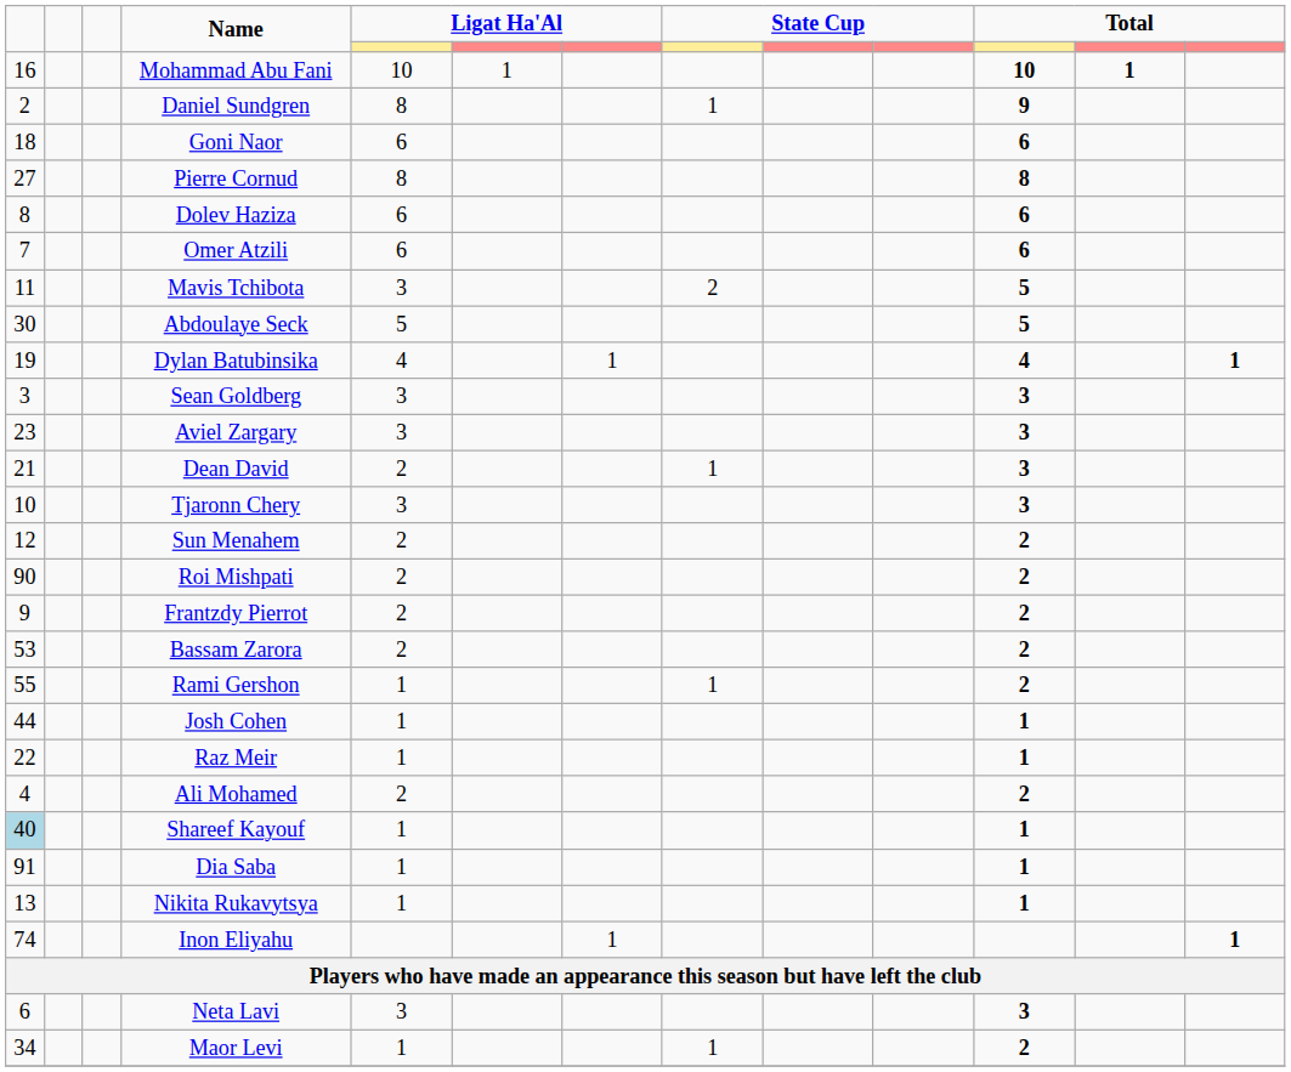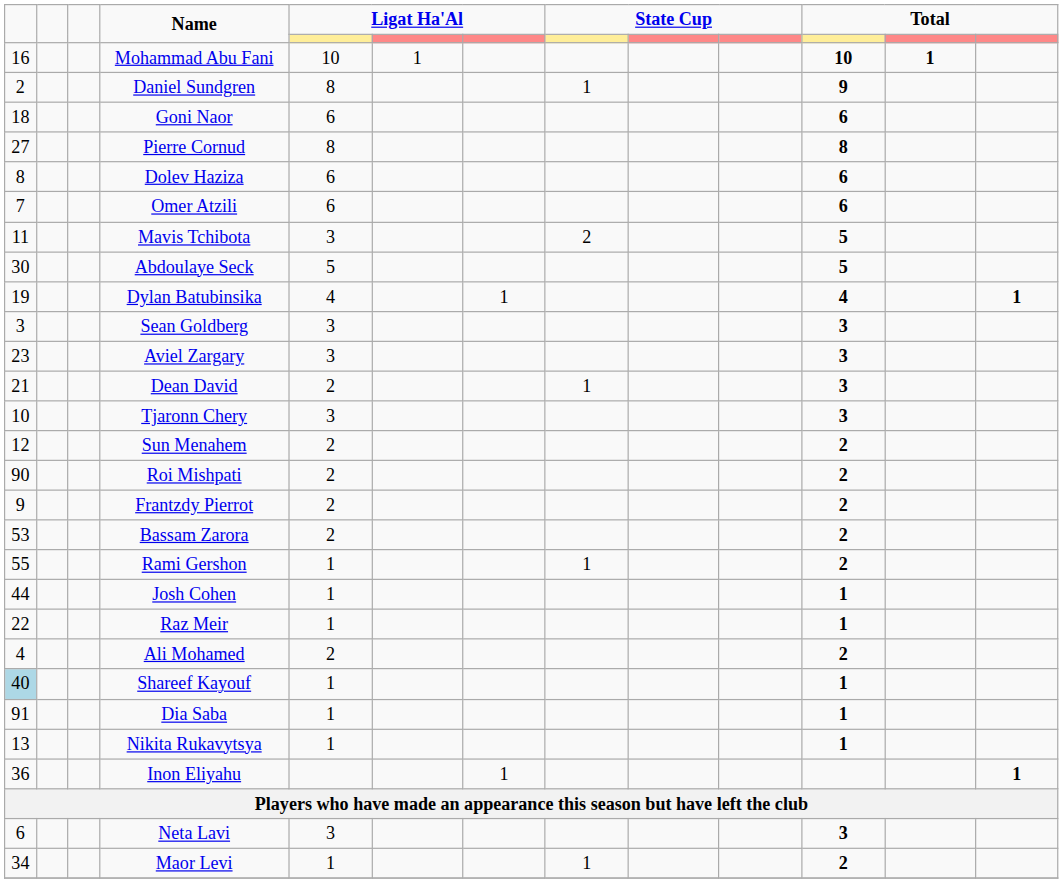 <table class="wikitable" style="font-size: 95%; text-align: center;">
 <tr>
 <td rowspan="2" style="width:3%; text-align:center;"><strong></strong></td>
 <td rowspan="2" style="width:3%; text-align:center;"><strong></strong></td>
 <td rowspan="2" style="width:3%; text-align:center;"><strong></strong></td>
 <td rowspan="2" style="width:18%; text-align:center;"><strong>Name</strong></td>
 <td colspan="3" style="text-align:center;"><strong><a href='#'>Ligat Ha'Al</a></strong></td>
 <td colspan="3" style="text-align:center;"><strong><a href='#'>State Cup</a></strong></td>
 <td colspan="3" style="text-align:center;"><strong>Total</strong></td>
 </tr>
 <tr>
 <th style="width:25px; background:#fe9;"></th>
 <th style="width:28px; background:#ff8888;"></th>
 <th style="width:25px; background:#ff8888;"></th>
 <th style="width:25px; background:#fe9;"></th>
 <th style="width:28px; background:#ff8888;"></th>
 <th style="width:25px; background:#ff8888;"></th>
 <th style="width:25px; background:#fe9;"></th>
 <th style="width:28px; background:#ff8888;"></th>
 <th style="width:25px; background:#ff8888;"></th>
 </tr>
 <tr>
 <td>16</td>
 <td align=center></td>
 <td></td>
 <td><a href='#'>Mohammad Abu Fani</a></td>
 <td>10</td>
 <td>1</td>
 <td></td>
 <td></td>
 <td></td>
 <td></td>
 <td><strong>10</strong></td>
 <td><strong>1</strong></td>
 <td></td>
 </tr>
 <tr>
 <td>2</td>
 <td align=center></td>
 <td></td>
 <td><a href='#'>Daniel Sundgren</a></td>
 <td>8</td>
 <td></td>
 <td></td>
 <td>1</td>
 <td></td>
 <td></td>
 <td><strong>9</strong></td>
 <td></td>
 <td></td>
 </tr>
 <tr>
 <td>18</td>
 <td align=center></td>
 <td></td>
 <td><a href='#'>Goni Naor</a></td>
 <td>6</td>
 <td></td>
 <td></td>
 <td></td>
 <td></td>
 <td></td>
 <td><strong>6</strong></td>
 <td></td>
 <td></td>
 </tr>
 <tr>
 <td>27</td>
 <td align=center></td>
 <td></td>
 <td><a href='#'>Pierre Cornud</a></td>
 <td>8</td>
 <td></td>
 <td></td>
 <td></td>
 <td></td>
 <td></td>
 <td><strong>8</strong></td>
 <td></td>
 <td></td>
 </tr>
 <tr>
 <td>8</td>
 <td align=center></td>
 <td></td>
 <td><a href='#'>Dolev Haziza</a></td>
 <td>6</td>
 <td></td>
 <td></td>
 <td></td>
 <td></td>
 <td></td>
 <td><strong>6</strong></td>
 <td></td>
 <td></td>
 </tr>
 <tr>
 <td>7</td>
 <td align=center></td>
 <td></td>
 <td><a href='#'>Omer Atzili</a></td>
 <td>6</td>
 <td></td>
 <td></td>
 <td></td>
 <td></td>
 <td></td>
 <td><strong>6</strong></td>
 <td></td>
 <td></td>
 </tr>
 <tr>
 <td>11</td>
 <td align=center></td>
 <td> </td>
 <td><a href='#'>Mavis Tchibota</a></td>
 <td>3</td>
 <td></td>
 <td></td>
 <td>2</td>
 <td></td>
 <td></td>
 <td><strong>5</strong></td>
 <td></td>
 <td></td>
 </tr>
 <tr>
 <td>30</td>
 <td align=center></td>
 <td></td>
 <td><a href='#'>Abdoulaye Seck</a></td>
 <td>5</td>
 <td></td>
 <td></td>
 <td></td>
 <td></td>
 <td></td>
 <td><strong>5</strong></td>
 <td></td>
 <td></td>
 </tr>
 <tr>
 <td>19</td>
 <td align=center></td>
 <td></td>
 <td><a href='#'>Dylan Batubinsika</a></td>
 <td>4</td>
 <td></td>
 <td>1</td>
 <td></td>
 <td></td>
 <td></td>
 <td><strong>4</strong></td>
 <td></td>
 <td><strong>1</strong></td>
 </tr>
 <tr>
 <td>3</td>
 <td align=center></td>
 <td></td>
 <td><a href='#'>Sean Goldberg</a></td>
 <td>3</td>
 <td></td>
 <td></td>
 <td></td>
 <td></td>
 <td></td>
 <td><strong>3</strong></td>
 <td></td>
 <td></td>
 </tr>
 <tr>
 <td>23</td>
 <td align=center></td>
 <td></td>
 <td><a href='#'>Aviel Zargary</a></td>
 <td>3</td>
 <td></td>
 <td></td>
 <td></td>
 <td></td>
 <td></td>
 <td><strong>3</strong></td>
 <td></td>
 <td></td>
 </tr>
 <tr>
 <td>21</td>
 <td align=center></td>
 <td></td>
 <td><a href='#'>Dean David</a></td>
 <td>2</td>
 <td></td>
 <td></td>
 <td>1</td>
 <td></td>
 <td></td>
 <td><strong>3</strong></td>
 <td></td>
 <td></td>
 </tr>
 <tr>
 <td>10</td>
 <td align=center></td>
 <td></td>
 <td><a href='#'>Tjaronn Chery</a></td>
 <td>3</td>
 <td></td>
 <td></td>
 <td></td>
 <td></td>
 <td></td>
 <td><strong>3</strong></td>
 <td></td>
 <td></td>
 </tr>
 <tr>
 <td>12</td>
 <td align=center></td>
 <td></td>
 <td><a href='#'>Sun Menahem</a></td>
 <td>2</td>
 <td></td>
 <td></td>
 <td></td>
 <td></td>
 <td></td>
 <td><strong>2</strong></td>
 <td></td>
 <td></td>
 </tr>
 <tr>
 <td>90</td>
 <td align=center></td>
 <td></td>
 <td><a href='#'>Roi Mishpati</a></td>
 <td>2</td>
 <td></td>
 <td></td>
 <td></td>
 <td></td>
 <td></td>
 <td><strong>2</strong></td>
 <td></td>
 <td></td>
 </tr>
 <tr>
 <td>9</td>
 <td align=center></td>
 <td></td>
 <td><a href='#'>Frantzdy Pierrot</a></td>
 <td>2</td>
 <td></td>
 <td></td>
 <td></td>
 <td></td>
 <td></td>
 <td><strong>2</strong></td>
 <td></td>
 <td></td>
 </tr>
 <tr>
 <td>53</td>
 <td align=center></td>
 <td></td>
 <td><a href='#'>Bassam Zarora</a></td>
 <td>2</td>
 <td></td>
 <td></td>
 <td></td>
 <td></td>
 <td></td>
 <td><strong>2</strong></td>
 <td></td>
 <td></td>
 </tr>
 <tr>
 <td>55</td>
 <td align=center></td>
 <td></td>
 <td><a href='#'>Rami Gershon</a></td>
 <td>1</td>
 <td></td>
 <td></td>
 <td>1</td>
 <td></td>
 <td></td>
 <td><strong>2</strong></td>
 <td></td>
 <td></td>
 </tr>
 <tr>
 <td>44</td>
 <td align=center></td>
 <td> </td>
 <td><a href='#'>Josh Cohen</a></td>
 <td>1</td>
 <td></td>
 <td></td>
 <td></td>
 <td></td>
 <td></td>
 <td><strong>1</strong></td>
 <td></td>
 <td></td>
 </tr>
 <tr>
 <td>22</td>
 <td align=center></td>
 <td></td>
 <td><a href='#'>Raz Meir</a></td>
 <td>1</td>
 <td></td>
 <td></td>
 <td></td>
 <td></td>
 <td></td>
 <td><strong>1</strong></td>
 <td></td>
 <td></td>
 </tr>
 <tr>
 <td>4</td>
 <td align=center></td>
 <td></td>
 <td><a href='#'>Ali Mohamed</a></td>
 <td>2</td>
 <td></td>
 <td></td>
 <td></td>
 <td></td>
 <td></td>
 <td><strong>2</strong></td>
 <td></td>
 <td></td>
 </tr>
 <tr>
 <td style="background: lightblue;">40</td>
 <td align=center></td>
 <td></td>
 <td><a href='#'>Shareef Kayouf</a></td>
 <td>1</td>
 <td></td>
 <td></td>
 <td></td>
 <td></td>
 <td></td>
 <td><strong>1</strong></td>
 <td></td>
 <td></td>
 </tr>
 <tr>
 <td>91</td>
 <td align=center></td>
 <td></td>
 <td><a href='#'>Dia Saba</a></td>
 <td>1</td>
 <td></td>
 <td></td>
 <td></td>
 <td></td>
 <td></td>
 <td><strong>1</strong></td>
 <td></td>
 <td></td>
 </tr>
 <tr>
 <td>13</td>
 <td align=center></td>
 <td></td>
 <td><a href='#'>Nikita Rukavytsya</a></td>
 <td>1</td>
 <td></td>
 <td></td>
 <td></td>
 <td></td>
 <td></td>
 <td><strong>1</strong></td>
 <td></td>
 <td></td>
 </tr>
 <tr>
-<td>74</td>
+<td>36</td>
 <td align=center></td>
 <td></td>
 <td><a href='#'>Inon Eliyahu</a></td>
 <td></td>
 <td></td>
 <td>1</td>
 <td></td>
 <td></td>
 <td></td>
 <td></td>
 <td></td>
 <td><strong>1</strong></td>
 </tr>
 <tr>
 <th colspan=34>Players who have made an appearance this season but have left the club</th>
 </tr>
 <tr>
 <td>6</td>
 <td align=center></td>
 <td></td>
 <td><a href='#'>Neta Lavi</a></td>
 <td>3</td>
 <td></td>
 <td></td>
 <td></td>
 <td></td>
 <td></td>
 <td><strong>3</strong></td>
 <td></td>
 <td></td>
 </tr>
 <tr>
 <td>34</td>
 <td align=center></td>
 <td></td>
 <td><a href='#'>Maor Levi</a></td>
 <td>1</td>
 <td></td>
 <td></td>
 <td>1</td>
 <td></td>
 <td></td>
 <td><strong>2</strong></td>
 <td></td>
 <td></td>
 </tr>
 <tr>
 </tr>
 </table>
